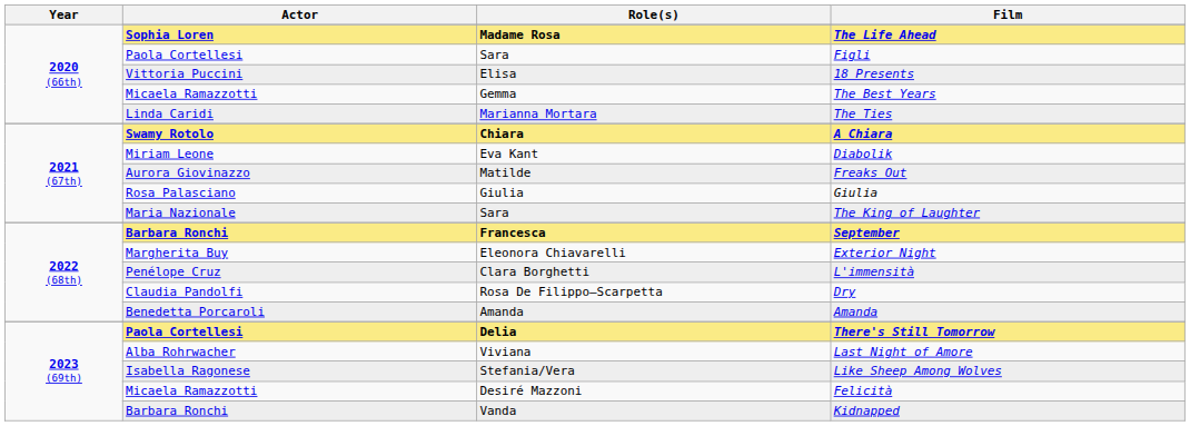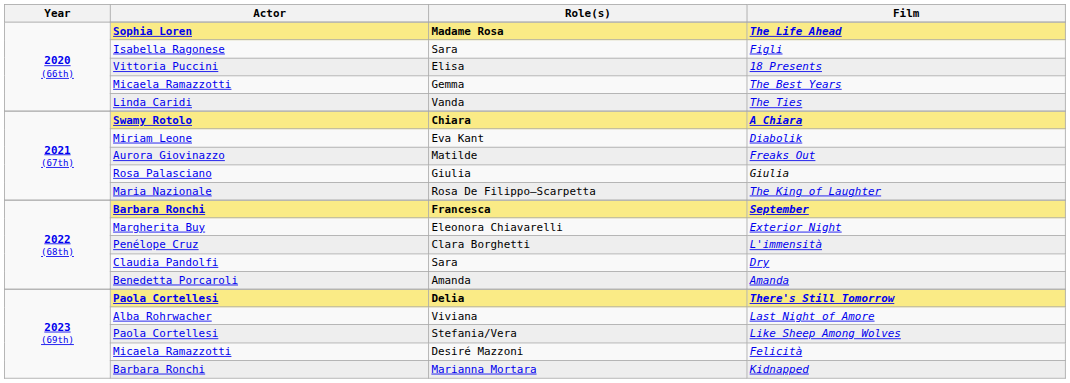 <table class="wikitable" style="width:100%">
 <tr bgcolor="#bebebe">
 <th width="10%">Year</th>
 <th width="30%">Actor</th>
 <th width="30%">Role(s)</th>
 <th width="30%">Film</th>
 </tr>
 <tr>
 <td rowspan=6 style="text-align:center"><strong><a href='#'>2020</a></strong><br><small><a href='#'>(66th)</a></small></td>
 </tr>
 <tr style="background:#FAEB86">
 <td><strong><a href='#'>Sophia Loren</a></strong></td>
 <td><strong>Madame Rosa</strong></td>
 <td><strong><em><a href='#'>The Life Ahead</a></em></strong></td>
 </tr>
 <tr>
-<td><a href='#'>Paola Cortellesi</a></td>
+<td><a href='#'>Isabella Ragonese</a></td>
 <td>Sara</td>
 <td><em><a href='#'>Figli</a></em></td>
 </tr>
 <tr style="background:#eee;">
 <td><a href='#'>Vittoria Puccini</a></td>
 <td>Elisa</td>
 <td><em><a href='#'>18 Presents</a></em></td>
 </tr>
 <tr>
 <td><a href='#'>Micaela Ramazzotti</a></td>
 <td>Gemma</td>
 <td><em><a href='#'>The Best Years</a></em></td>
 </tr>
 <tr style="background:#eee;">
 <td><a href='#'>Linda Caridi</a></td>
-<td><a href='#'>Marianna Mortara</a></td>
+<td>Vanda</td>
 <td><em><a href='#'>The Ties</a></em></td>
 </tr>
 <tr>
 </tr>
 <tr>
 <td rowspan=6 style="text-align:center"><strong><a href='#'>2021</a></strong><br><small><a href='#'>(67th)</a></small></td>
 </tr>
 <tr style="background:#FAEB86">
 <td><strong><a href='#'>Swamy Rotolo</a></strong></td>
 <td><strong>Chiara</strong></td>
 <td><strong><em><a href='#'>A Chiara</a></em></strong></td>
 </tr>
 <tr>
 <td><a href='#'>Miriam Leone</a></td>
 <td>Eva Kant</td>
 <td><em><a href='#'>Diabolik</a></em></td>
 </tr>
 <tr style="background:#eee;">
 <td><a href='#'>Aurora Giovinazzo</a></td>
 <td>Matilde</td>
 <td><em><a href='#'>Freaks Out</a></em></td>
 </tr>
 <tr>
 <td><a href='#'>Rosa Palasciano</a></td>
 <td>Giulia</td>
 <td><em>Giulia</em></td>
 </tr>
 <tr style="background:#eee;">
 <td><a href='#'>Maria Nazionale</a></td>
-<td>Sara</td>
+<td>Rosa De Filippo–Scarpetta</td>
 <td><em><a href='#'>The King of Laughter</a></em></td>
 </tr>
 <tr>
 </tr>
 <tr>
 <td rowspan=6 style="text-align:center"><strong><a href='#'>2022</a></strong><br><small><a href='#'>(68th)</a></small></td>
 </tr>
 <tr style="background:#FAEB86">
 <td><strong><a href='#'>Barbara Ronchi</a></strong></td>
 <td><strong>Francesca</strong></td>
 <td><strong><em><a href='#'>September</a></em></strong></td>
 </tr>
 <tr>
 <td><a href='#'>Margherita Buy</a></td>
 <td>Eleonora Chiavarelli</td>
 <td><em><a href='#'>Exterior Night</a></em></td>
 </tr>
 <tr style="background:#eee;">
 <td><a href='#'>Penélope Cruz</a></td>
 <td>Clara Borghetti</td>
 <td><em><a href='#'>L'immensità</a></em></td>
 </tr>
 <tr>
 <td><a href='#'>Claudia Pandolfi</a></td>
-<td>Rosa De Filippo–Scarpetta</td>
+<td>Sara</td>
 <td><em><a href='#'>Dry</a></em></td>
 </tr>
 <tr style="background:#eee;">
 <td><a href='#'>Benedetta Porcaroli</a></td>
 <td>Amanda</td>
 <td><em><a href='#'>Amanda</a></em></td>
 </tr>
 <tr>
 </tr>
 <tr>
 <td rowspan=6 style="text-align:center"><strong><a href='#'>2023</a></strong><br><small><a href='#'>(69th)</a></small></td>
 </tr>
 <tr style="background:#FAEB86">
 <td><strong><a href='#'>Paola Cortellesi</a></strong></td>
 <td><strong>Delia</strong></td>
 <td><strong><em><a href='#'>There's Still Tomorrow</a></em></strong></td>
 </tr>
 <tr>
 <td><a href='#'>Alba Rohrwacher</a></td>
 <td>Viviana</td>
 <td><em><a href='#'>Last Night of Amore</a></em></td>
 </tr>
 <tr style="background:#eee;">
-<td><a href='#'>Isabella Ragonese</a></td>
+<td><a href='#'>Paola Cortellesi</a></td>
 <td>Stefania/Vera</td>
 <td><em><a href='#'>Like Sheep Among Wolves</a></em></td>
 </tr>
 <tr>
 <td><a href='#'>Micaela Ramazzotti</a></td>
 <td>Desiré Mazzoni</td>
 <td><em><a href='#'>Felicità</a></em></td>
 </tr>
 <tr style="background:#eee;">
 <td><a href='#'>Barbara Ronchi</a></td>
-<td>Vanda</td>
+<td><a href='#'>Marianna Mortara</a></td>
 <td><em><a href='#'>Kidnapped</a></em></td>
 </tr>
 </table>
